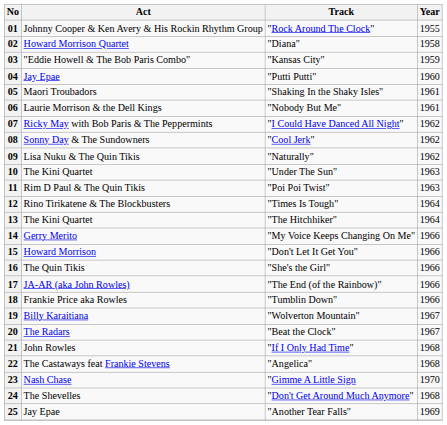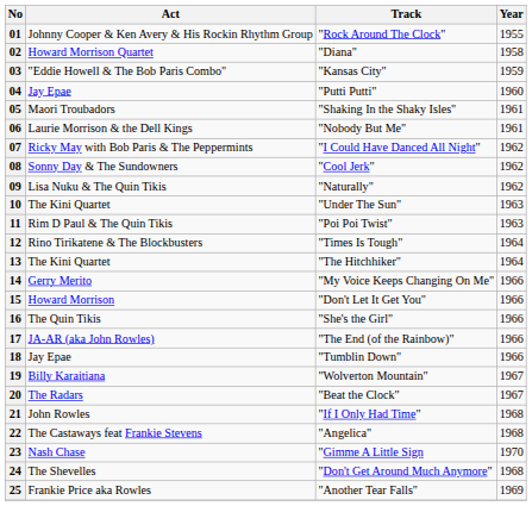 <table class="wikitable plainrowheaders sortable">
 <tr>
 <th scope="col">No</th>
 <th scope="col">Act</th>
 <th scope="col">Track</th>
 <th scope="col">Year</th>
 </tr>
 <tr>
 <th scope="row">01</th>
 <td>Johnny Cooper & Ken Avery & His Rockin Rhythm Group</td>
 <td>"<a href='#'>Rock Around The Clock</a>"</td>
 <td>1955</td>
 </tr>
 <tr>
 <th scope="row">02</th>
 <td><a href='#'>Howard Morrison Quartet</a></td>
 <td>"Diana"</td>
 <td>1958</td>
 </tr>
 <tr>
 <th scope="row">03</th>
 <td>"Eddie Howell & The Bob Paris Combo"</td>
 <td>"Kansas City"</td>
 <td>1959</td>
 </tr>
 <tr>
 <th scope="row">04</th>
 <td><a href='#'>Jay Epae</a></td>
 <td>"Putti Putti"</td>
 <td>1960</td>
 </tr>
 <tr>
 <th scope="row">05</th>
 <td>Maori Troubadors</td>
 <td>"Shaking In the Shaky Isles"</td>
 <td>1961</td>
 </tr>
 <tr>
 <th scope="row">06</th>
 <td>Laurie Morrison & the Dell Kings</td>
 <td>"Nobody But Me"</td>
 <td>1961</td>
 </tr>
 <tr>
 <th scope="row">07</th>
 <td><a href='#'>Ricky May</a> with Bob Paris & The Peppermints</td>
 <td>"<a href='#'>I Could Have Danced All Night</a>"</td>
 <td>1962</td>
 </tr>
 <tr>
 <th scope="row">08</th>
 <td><a href='#'>Sonny Day</a> & The Sundowners</td>
 <td>"<a href='#'>Cool Jerk</a>"</td>
 <td>1962</td>
 </tr>
 <tr>
 <th scope="row">09</th>
 <td>Lisa Nuku & The Quin Tikis</td>
 <td>"Naturally"</td>
 <td>1962</td>
 </tr>
 <tr>
 <th scope="row">10</th>
 <td>The Kini Quartet</td>
 <td>"Under The Sun"</td>
 <td>1963</td>
 </tr>
 <tr>
 <th scope="row">11</th>
 <td>Rim D Paul & The Quin Tikis</td>
 <td>"Poi Poi Twist"</td>
 <td>1963</td>
 </tr>
 <tr>
 <th scope="row">12</th>
 <td>Rino Tirikatene & The Blockbusters</td>
 <td>"Times Is Tough"</td>
 <td>1964</td>
 </tr>
 <tr>
 <th scope="row">13</th>
 <td>The Kini Quartet</td>
 <td>"The Hitchhiker"</td>
 <td>1964</td>
 </tr>
 <tr>
 <th scope="row">14</th>
 <td><a href='#'>Gerry Merito</a></td>
 <td>"My Voice Keeps Changing On Me"</td>
 <td>1966</td>
 </tr>
 <tr>
 <th scope="row">15</th>
 <td><a href='#'>Howard Morrison</a></td>
 <td>"Don't Let It Get You"</td>
 <td>1966</td>
 </tr>
 <tr>
 <th scope="row">16</th>
 <td>The Quin Tikis</td>
 <td>"She's the Girl"</td>
 <td>1966</td>
 </tr>
 <tr>
 <th scope="row">17</th>
 <td><a href='#'>JA-AR (aka John Rowles)</a></td>
 <td>"The End (of the Rainbow)"</td>
 <td>1966</td>
 </tr>
 <tr>
 <th scope="row">18</th>
-<td>Frankie Price aka Rowles</td>
+<td>Jay Epae</td>
 <td>"Tumblin Down"</td>
 <td>1966</td>
 </tr>
 <tr>
 <th scope="row">19</th>
 <td><a href='#'>Billy Karaitiana</a></td>
 <td>"Wolverton Mountain"</td>
 <td>1967</td>
 </tr>
 <tr>
 <th scope="row">20</th>
 <td><a href='#'>The Radars</a></td>
 <td>"Beat the Clock"</td>
 <td>1967</td>
 </tr>
 <tr>
 <th scope="row">21</th>
 <td>John Rowles</td>
 <td>"<a href='#'>If I Only Had Time</a>"</td>
 <td>1968</td>
 </tr>
 <tr>
 <th scope="row">22</th>
 <td>The Castaways feat <a href='#'>Frankie Stevens</a></td>
 <td>"Angelica"</td>
 <td>1968</td>
 </tr>
 <tr>
 <th scope="row">23</th>
 <td><a href='#'>Nash Chase</a></td>
 <td>"<a href='#'>Gimme A Little Sign</a></td>
 <td>1970</td>
 </tr>
 <tr>
 <th scope="row">24</th>
 <td>The Shevelles</td>
 <td>"<a href='#'>Don't Get Around Much Anymore</a>"</td>
 <td>1968</td>
 </tr>
 <tr>
 <th scope="row">25</th>
-<td>Jay Epae</td>
+<td>Frankie Price aka Rowles</td>
 <td>"Another Tear Falls"</td>
 <td>1969</td>
 </tr>
 <tr>
 </tr>
 </table>
